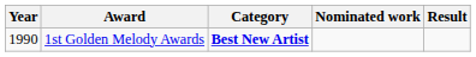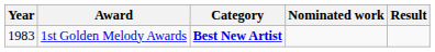 <table class="wikitable sortable">
 <tr>
 <th>Year</th>
 <th>Award</th>
 <th>Category</th>
 <th>Nominated work</th>
 <th>Result</th>
 </tr>
 <tr>
-<td>1990</td>
+<td>1983</td>
 <td><a href='#'>1st Golden Melody Awards</a></td>
 <td><strong><a href='#'>Best New Artist</a></strong></td>
 <td></td>
 <td></td>
 </tr>
 </table>
